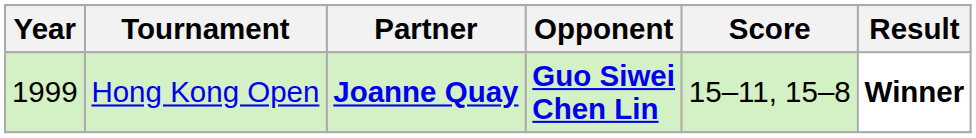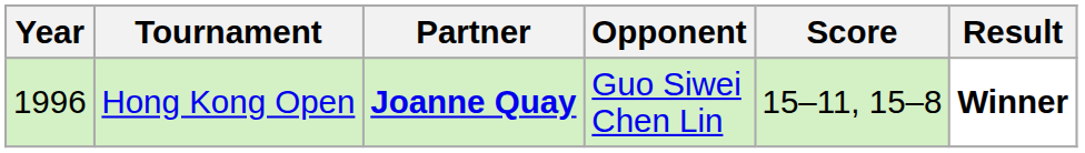 <table class="sortable wikitable" style="font-size: 90%;">
 <tr>
 <th>Year</th>
 <th>Tournament</th>
 <th>Partner</th>
 <th>Opponent</th>
 <th>Score</th>
 <th>Result</th>
 </tr>
 <tr style="background:#D4F1C5">
-<td align="center">1999</td>
+<td align="center">1996</td>
 <td align="left"><a href='#'>Hong Kong Open</a></td>
 <td align="left"><strong> <a href='#'>Joanne Quay</a></strong></td>
-<td align="left"><strong> <a href='#'>Guo Siwei</a><br> <a href='#'>Chen Lin</a></strong></td>
+<td align="left"> <a href='#'>Guo Siwei</a><br> <a href='#'>Chen Lin</a></td>
 <td align="left">15–11, 15–8</td>
 <td style="text-align:left; background:white"> <strong>Winner</strong></td>
 </tr>
 </table>
